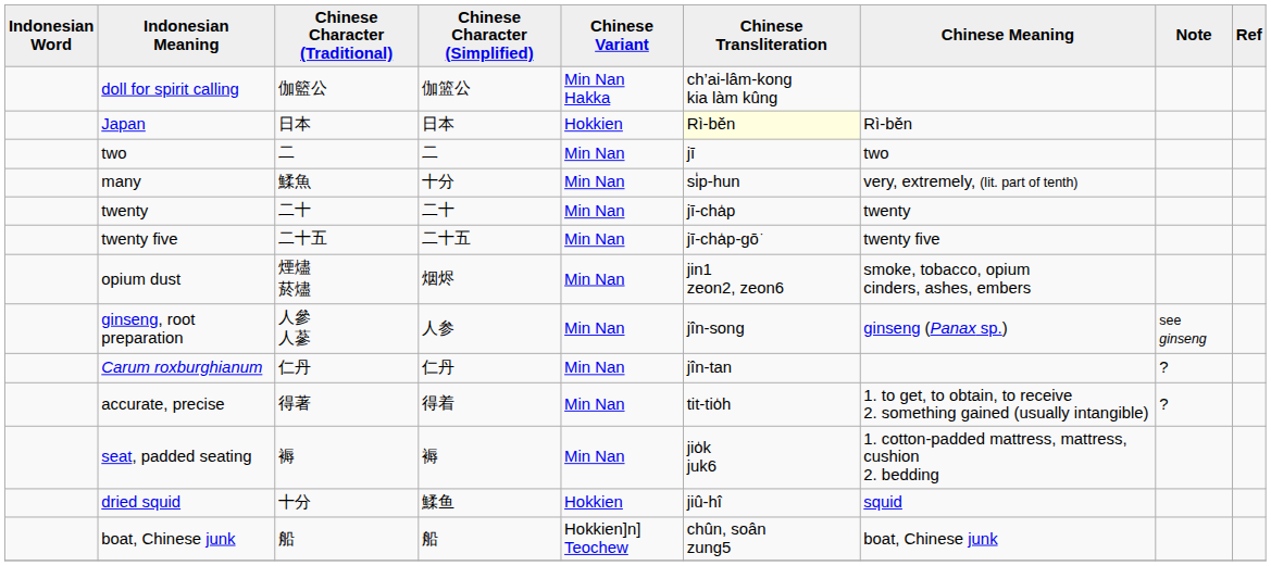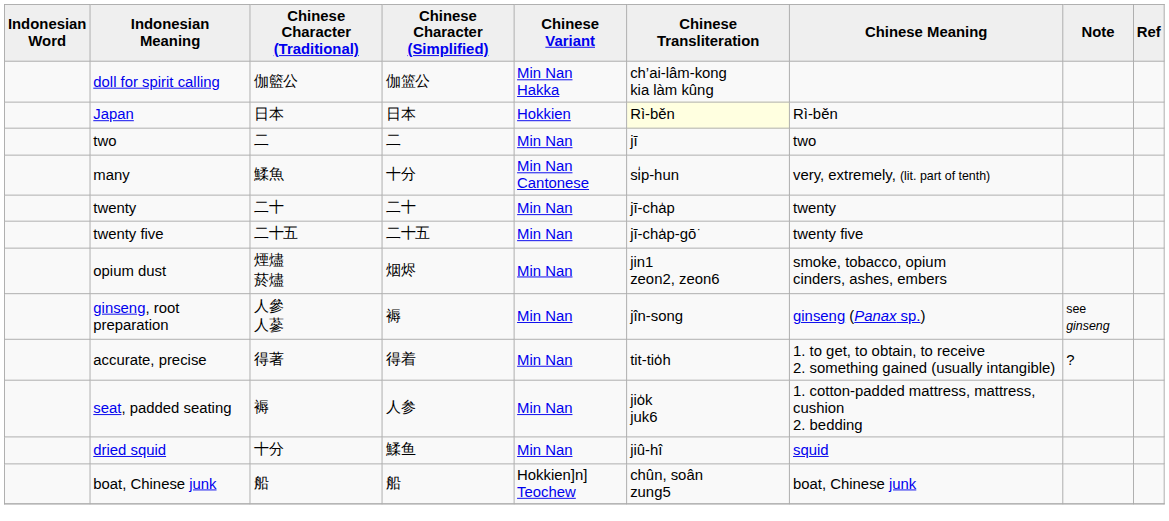 <table class="wikitable">
 <tr>
 <th style="background:#efefef;">Indonesian <br>Word</th>
 <th style="background:#efefef;">Indonesian <br>Meaning</th>
 <th style="background:#efefef;">Chinese Character <br><a href='#'>(Traditional)</a></th>
 <th style="background:#efefef;">Chinese Character <br><a href='#'>(Simplified)</a></th>
 <th style="background:#efefef;">Chinese <a href='#'>Variant</a></th>
 <th style="background:#efefef;">Chinese Transliteration</th>
 <th style="background:#efefef;">Chinese Meaning</th>
 <th style="background:#efefef;">Note</th>
 <th style="background:#efefef;">Ref</th>
 </tr>
 <tr>
 <td></td>
 <td><a href='#'>doll for spirit calling</a></td>
 <td>伽籃公</td>
 <td>伽篮公</td>
 <td><a href='#'>Min Nan</a><br><a href='#'>Hakka</a></td>
 <td>ch’ai-lâm-kong<br>kia làm kûng</td>
 <td></td>
 <td></td>
 <td></td>
 </tr>
 <tr>
 <td></td>
 <td><a href='#'>Japan</a></td>
 <td>日本</td>
 <td>日本</td>
 <td><a href='#'>Hokkien</a></td>
 <td style="background: lightyellow;">Rì-běn</td>
 <td>Rì-běn</td>
 <td></td>
 <td></td>
 </tr>
 <tr>
 <td></td>
 <td>two</td>
 <td>二</td>
 <td>二</td>
 <td><a href='#'>Min Nan</a></td>
 <td>jī</td>
 <td>two</td>
 <td></td>
 <td></td>
 </tr>
 <tr>
 <td></td>
 <td>many</td>
 <td>鰇魚</td>
 <td>十分</td>
-<td><a href='#'>Min Nan</a></td>
+<td><a href='#'>Min Nan</a><br><a href='#'>Cantonese</a></td>
 <td>si̍p-hun</td>
 <td>very, extremely, <small>(lit. part of tenth)</small></td>
 <td></td>
 <td></td>
 </tr>
 <tr>
 <td></td>
 <td>twenty</td>
 <td>二十</td>
 <td>二十</td>
 <td><a href='#'>Min Nan</a></td>
 <td>jī-cha̍p</td>
 <td>twenty</td>
 <td></td>
 <td></td>
 </tr>
 <tr>
 <td></td>
 <td>twenty five</td>
 <td>二十五</td>
 <td>二十五</td>
 <td><a href='#'>Min Nan</a></td>
 <td>jī-cha̍p-gō͘</td>
 <td>twenty five</td>
 <td></td>
 <td></td>
 </tr>
 <tr>
 <td></td>
 <td>opium dust</td>
 <td>煙燼<br>菸燼</td>
 <td>烟烬</td>
 <td><a href='#'>Min Nan</a></td>
 <td>jin1<br>zeon2, zeon6</td>
 <td>smoke, tobacco, opium<br>cinders, ashes, embers</td>
 <td></td>
 <td></td>
 </tr>
 <tr>
 <td></td>
 <td><a href='#'>ginseng</a>, root preparation</td>
 <td>人參<br>人蔘</td>
-<td>人参</td>
+<td>褥</td>
 <td><a href='#'>Min Nan</a></td>
 <td>jîn-song</td>
 <td><a href='#'>ginseng</a> (<a href='#'><em>Panax</em> sp.</a>)</td>
 <td><small>see <em>ginseng</em></small></td>
-<td></td>
-</tr>
-<tr>
-<td></td>
-<td><a href='#'><em>Carum roxburghianum</em></a></td>
-<td>仁丹</td>
-<td>仁丹</td>
-<td><a href='#'>Min Nan</a></td>
-<td>jîn-tan</td>
-<td></td>
-<td>?</td>
 <td></td>
 </tr>
 <tr>
 <td></td>
 <td>accurate, precise</td>
 <td>得著</td>
 <td>得着</td>
 <td><a href='#'>Min Nan</a></td>
 <td>tit-tio̍h</td>
 <td>1. to get, to obtain, to receive <br>2. something gained (usually intangible)</td>
 <td>?</td>
 <td></td>
 </tr>
 <tr>
 <td></td>
 <td><a href='#'>seat</a>, padded seating</td>
 <td>褥</td>
-<td>褥</td>
+<td>人参</td>
 <td><a href='#'>Min Nan</a></td>
 <td>jio̍k<br>juk6</td>
 <td>1. cotton-padded mattress, mattress, cushion <br>2. bedding</td>
 <td></td>
 <td></td>
 </tr>
 <tr>
 <td></td>
 <td><a href='#'>dried squid</a></td>
 <td>十分</td>
 <td>鰇鱼</td>
-<td><a href='#'>Hokkien</a></td>
+<td><a href='#'>Min Nan</a></td>
 <td>jiû-hî</td>
 <td><a href='#'>squid</a></td>
 <td></td>
 <td></td>
 </tr>
 <tr>
 <td></td>
 <td>boat, Chinese <a href='#'>junk</a></td>
 <td>船</td>
 <td>船</td>
 <td [[Southern Min>Hokkien]n]<br><a href='#'>Teochew</a></td>
 <td>chûn, soân <br>zung5</td>
 <td>boat, Chinese <a href='#'>junk</a></td>
 <td></td>
 <td></td>
 </tr>
 <tr>
 </tr>
 </table>
